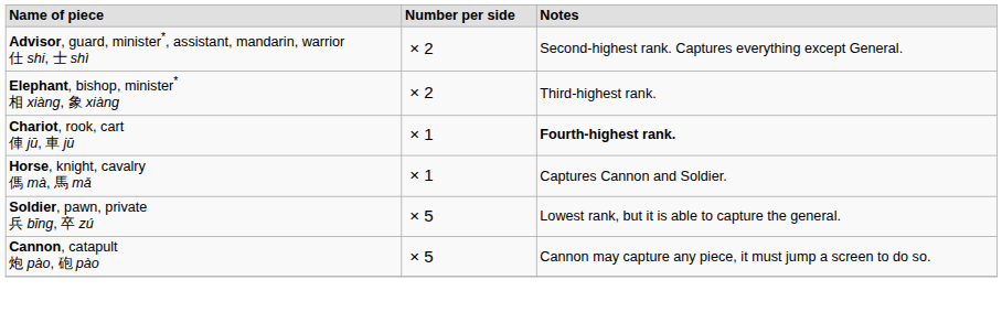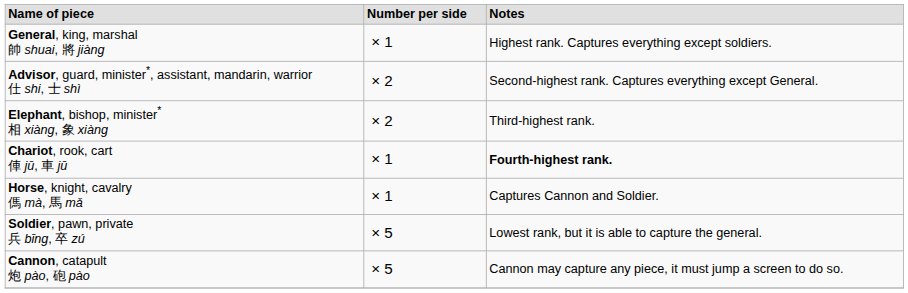 <table border="1" width="90%" class="wikitable" style="margin: 1em auto 1em auto">
 <tr>
 <td style="background:#e0e0e0;"><strong>Name of piece</strong></td>
 <td style="background:#e0e0e0;"><strong>Number per side</strong></td>
 <td style="background:#e0e0e0;"><strong>Notes</strong></td>
+</tr>
+<tr>
+<td><strong>General</strong>, king, marshal<br>帥 <em>shuai</em>, 將 <em>jiàng</em></td>
+<td><big> × 1</big></td>
+<td>Highest rank. Captures everything except soldiers.</td>
 </tr>
 <tr>
 <td><strong>Advisor</strong>, guard, minister<sup>*</sup>, assistant, mandarin, warrior<br>仕 <em>shi</em>, 士 <em>shì</em></td>
 <td><big> × 2</big></td>
 <td>Second-highest rank. Captures everything except General.</td>
 </tr>
 <tr>
 <td><strong>Elephant</strong>, bishop, minister<sup>*</sup><br>相 <em>xiàng</em>, 象 <em>xiàng</em></td>
 <td><big> × 2</big></td>
 <td>Third-highest rank.</td>
 </tr>
 <tr>
 <td><strong>Chariot</strong>, rook, cart<br>俥 <em>jū</em>, 車 <em>jū</em></td>
 <td><big> × 1</big></td>
 <td><strong>Fourth-highest rank.</strong></td>
 </tr>
 <tr>
 <td><strong>Horse</strong>, knight, cavalry<br>傌 <em>mà</em>, 馬 <em>mǎ</em></td>
 <td><big> × 1</big></td>
 <td>Captures Cannon and Soldier.</td>
 </tr>
 <tr>
 <td><strong>Soldier</strong>, pawn, private<br>兵 <em>bīng</em>, 卒 <em>zú</em></td>
 <td><big> × 5</big></td>
 <td>Lowest rank, but it is able to capture the general.</td>
 </tr>
 <tr>
 <td><strong>Cannon</strong>, catapult<br>炮 <em>pào</em>, 砲 <em>pào</em></td>
 <td><big> × 5</big></td>
 <td>Cannon may capture any piece, it must jump a screen to do so.</td>
 </tr>
 <tr>
 </tr>
 </table>
